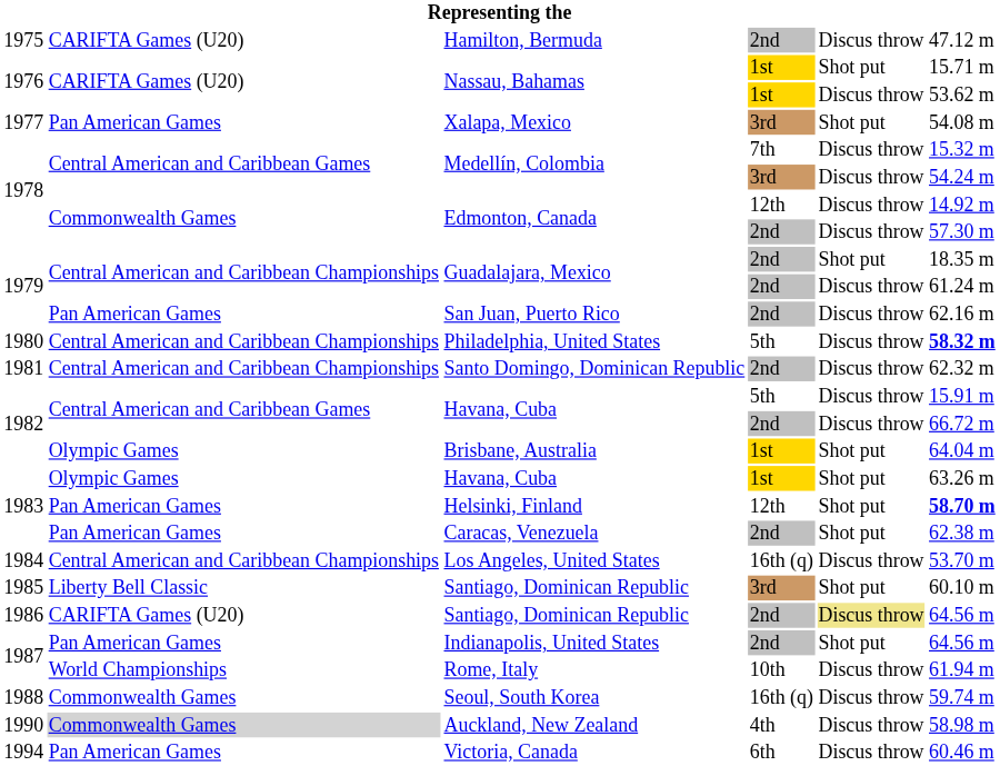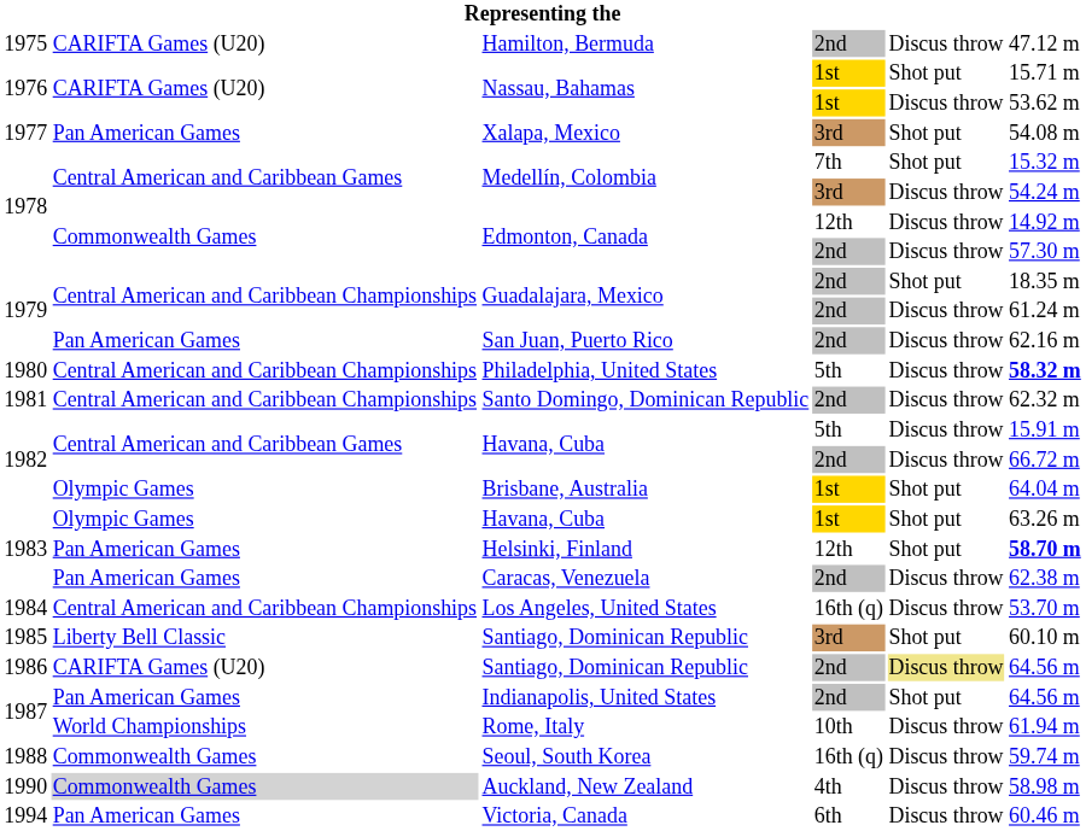 <table>
 <tr>
 <th colspan="6">Representing the </th>
 </tr>
 <tr>
 <td>1975</td>
 <td><a href='#'>CARIFTA Games</a> (U20)</td>
 <td><a href='#'>Hamilton, Bermuda</a></td>
 <td bgcolor=silver>2nd</td>
 <td>Discus throw</td>
 <td>47.12 m</td>
 </tr>
 <tr>
 <td rowspan=2>1976</td>
 <td rowspan=2><a href='#'>CARIFTA Games</a> (U20)</td>
 <td rowspan=2><a href='#'>Nassau, Bahamas</a></td>
 <td bgcolor=gold>1st</td>
 <td>Shot put</td>
 <td>15.71 m</td>
 </tr>
 <tr>
 <td bgcolor=gold>1st</td>
 <td>Discus throw</td>
 <td>53.62 m</td>
 </tr>
 <tr>
 <td>1977</td>
 <td><a href='#'>Pan American Games</a></td>
 <td><a href='#'>Xalapa, Mexico</a></td>
 <td bgcolor=cc9966>3rd</td>
 <td>Shot put</td>
 <td>54.08 m</td>
 </tr>
 <tr>
 <td rowspan=4>1978</td>
 <td rowspan=2><a href='#'>Central American and Caribbean Games</a></td>
 <td rowspan=2><a href='#'>Medellín, Colombia</a></td>
 <td>7th</td>
-<td>Discus throw</td>
+<td>Shot put</td>
 <td><a href='#'>15.32 m</a></td>
 </tr>
 <tr>
 <td bgcolor=cc9966>3rd</td>
 <td>Discus throw</td>
 <td><a href='#'>54.24 m</a></td>
 </tr>
 <tr>
 <td rowspan=2><a href='#'>Commonwealth Games</a></td>
 <td rowspan=2><a href='#'>Edmonton, Canada</a></td>
 <td>12th</td>
 <td>Discus throw</td>
 <td><a href='#'>14.92 m</a></td>
 </tr>
 <tr>
 <td bgcolor=silver>2nd</td>
 <td>Discus throw</td>
 <td><a href='#'>57.30 m</a></td>
 </tr>
 <tr>
 <td rowspan=3>1979</td>
 <td rowspan=2><a href='#'>Central American and Caribbean Championships</a></td>
 <td rowspan=2><a href='#'>Guadalajara, Mexico</a></td>
 <td bgcolor=silver>2nd</td>
 <td>Shot put</td>
 <td>18.35 m</td>
 </tr>
 <tr>
 <td bgcolor=silver>2nd</td>
 <td>Discus throw</td>
 <td>61.24 m</td>
 </tr>
 <tr>
 <td><a href='#'>Pan American Games</a></td>
 <td><a href='#'>San Juan, Puerto Rico</a></td>
 <td bgcolor=silver>2nd</td>
 <td>Discus throw</td>
 <td>62.16 m</td>
 </tr>
 <tr>
 <td>1980</td>
 <td><a href='#'>Central American and Caribbean Championships</a></td>
 <td><a href='#'>Philadelphia, United States</a></td>
 <td>5th</td>
 <td>Discus throw</td>
 <td><strong><a href='#'>58.32 m</a></strong></td>
 </tr>
 <tr>
 <td>1981</td>
 <td><a href='#'>Central American and Caribbean Championships</a></td>
 <td><a href='#'>Santo Domingo, Dominican Republic</a></td>
 <td bgcolor=silver>2nd</td>
 <td>Discus throw</td>
 <td>62.32 m</td>
 </tr>
 <tr>
 <td rowspan=3>1982</td>
 <td rowspan=2><a href='#'>Central American and Caribbean Games</a></td>
 <td rowspan=2><a href='#'>Havana, Cuba</a></td>
 <td>5th</td>
 <td>Discus throw</td>
 <td><a href='#'>15.91 m</a></td>
 </tr>
 <tr>
 <td bgcolor=silver>2nd</td>
 <td>Discus throw</td>
 <td><a href='#'>66.72 m</a></td>
 </tr>
 <tr>
 <td><a href='#'>Olympic Games</a></td>
 <td><a href='#'>Brisbane, Australia</a></td>
 <td bgcolor=gold>1st</td>
 <td>Shot put</td>
 <td><a href='#'>64.04 m</a></td>
 </tr>
 <tr>
 <td rowspan=3>1983</td>
 <td><a href='#'>Olympic Games</a></td>
 <td><a href='#'>Havana, Cuba</a></td>
 <td bgcolor=gold>1st</td>
 <td>Shot put</td>
 <td>63.26 m</td>
 </tr>
 <tr>
 <td><a href='#'>Pan American Games</a></td>
 <td><a href='#'>Helsinki, Finland</a></td>
 <td>12th</td>
 <td>Shot put</td>
 <td><strong><a href='#'>58.70 m</a></strong></td>
 </tr>
 <tr>
 <td><a href='#'>Pan American Games</a></td>
 <td><a href='#'>Caracas, Venezuela</a></td>
 <td bgcolor=silver>2nd</td>
-<td>Shot put</td>
+<td>Discus throw</td>
 <td><a href='#'>62.38 m</a></td>
 </tr>
 <tr>
 <td>1984</td>
 <td><a href='#'>Central American and Caribbean Championships</a></td>
 <td><a href='#'>Los Angeles, United States</a></td>
 <td>16th (q)</td>
 <td>Discus throw</td>
 <td><a href='#'>53.70 m</a></td>
 </tr>
 <tr>
 <td>1985</td>
 <td><a href='#'>Liberty Bell Classic</a></td>
 <td><a href='#'>Santiago, Dominican Republic</a></td>
 <td bgcolor=cc9966>3rd</td>
 <td>Shot put</td>
 <td>60.10 m</td>
 </tr>
 <tr>
 <td>1986</td>
 <td><a href='#'>CARIFTA Games</a> (U20)</td>
 <td><a href='#'>Santiago, Dominican Republic</a></td>
 <td bgcolor=silver>2nd</td>
 <td style="background: khaki;">Discus throw</td>
 <td><a href='#'>64.56 m</a></td>
 </tr>
 <tr>
 <td rowspan=2>1987</td>
 <td><a href='#'>Pan American Games</a></td>
 <td><a href='#'>Indianapolis, United States</a></td>
 <td bgcolor=silver>2nd</td>
 <td>Shot put</td>
 <td><a href='#'>64.56 m</a></td>
 </tr>
 <tr>
 <td><a href='#'>World Championships</a></td>
 <td><a href='#'>Rome, Italy</a></td>
 <td>10th</td>
 <td>Discus throw</td>
 <td><a href='#'>61.94 m</a></td>
 </tr>
 <tr>
 <td>1988</td>
 <td><a href='#'>Commonwealth Games</a></td>
 <td><a href='#'>Seoul, South Korea</a></td>
 <td>16th (q)</td>
 <td>Discus throw</td>
 <td><a href='#'>59.74 m</a></td>
 </tr>
 <tr>
 <td>1990</td>
 <td style="background: lightgrey;"><a href='#'>Commonwealth Games</a></td>
 <td><a href='#'>Auckland, New Zealand</a></td>
 <td>4th</td>
 <td>Discus throw</td>
 <td><a href='#'>58.98 m</a></td>
 </tr>
 <tr>
 <td>1994</td>
 <td><a href='#'>Pan American Games</a></td>
 <td><a href='#'>Victoria, Canada</a></td>
 <td>6th</td>
 <td>Discus throw</td>
 <td><a href='#'>60.46 m</a></td>
 </tr>
 </table>
